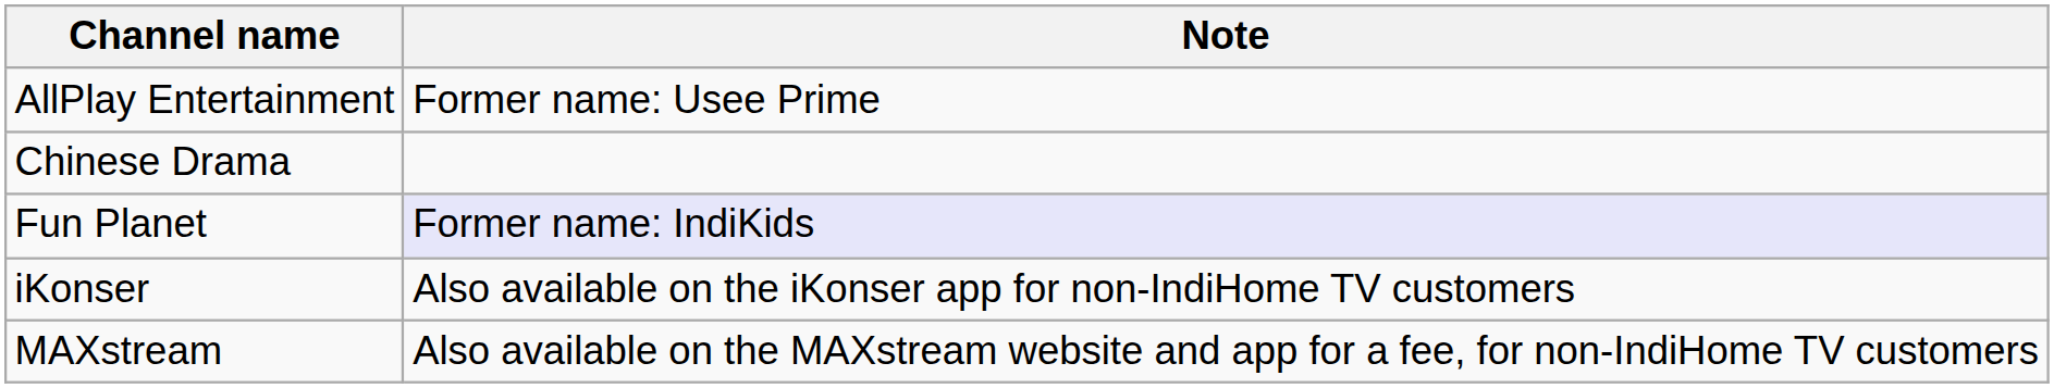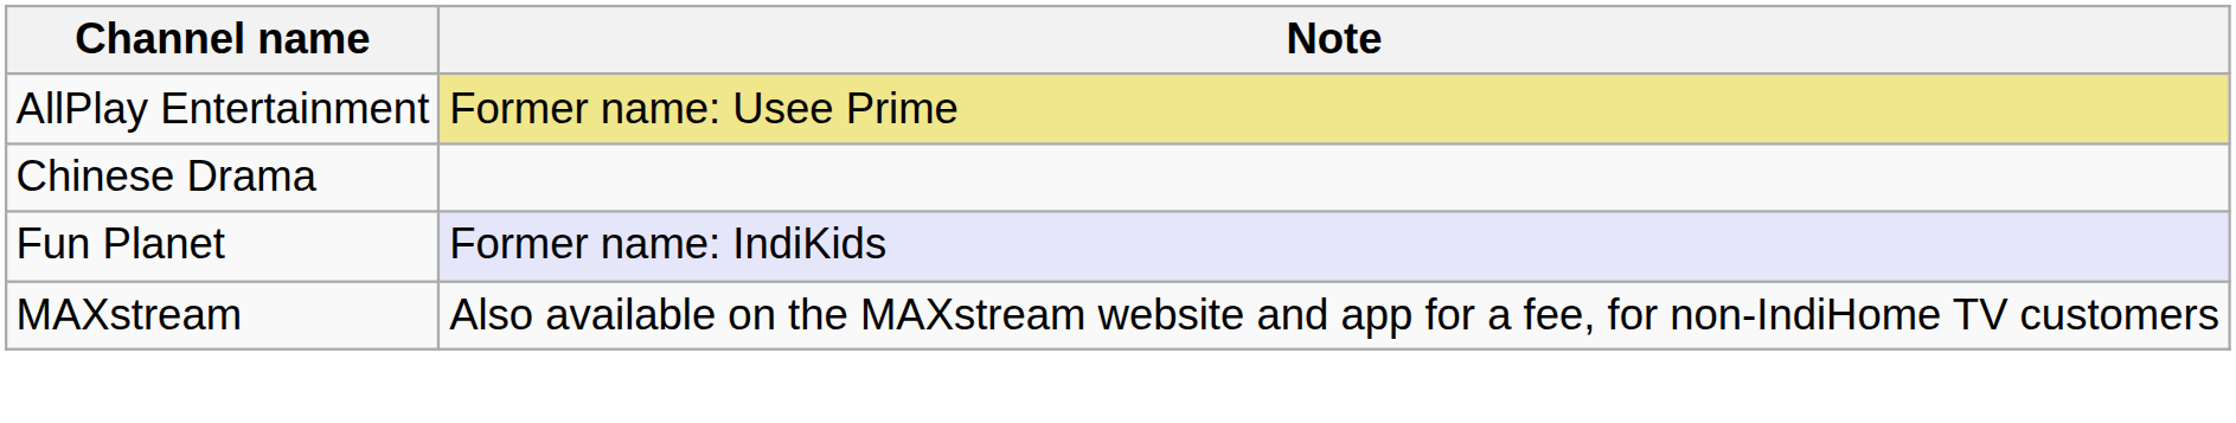 <table class="wikitable sortable">
 <tr>
 <th>Channel name</th>
 <th>Note</th>
 </tr>
 <tr>
 <td>AllPlay Entertainment</td>
-<td>Former name: Usee Prime</td>
+<td style="background: khaki;">Former name: Usee Prime</td>
 </tr>
 <tr>
 <td>Chinese Drama</td>
 <td></td>
 </tr>
 <tr>
 <td>Fun Planet</td>
 <td style="background: lavender;">Former name: IndiKids</td>
 </tr>
 <tr>
-<td>iKonser</td>
-<td>Also available on the iKonser app for non-IndiHome TV customers</td>
-</tr>
-<tr>
 <td>MAXstream</td>
 <td>Also available on the MAXstream website and app for a fee, for non-IndiHome TV customers</td>
 </tr>
 </table>
